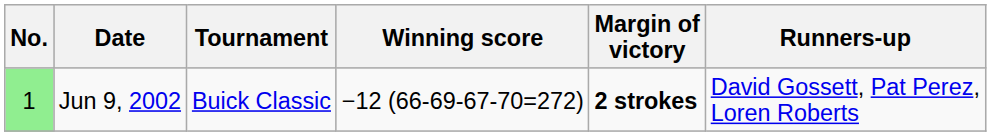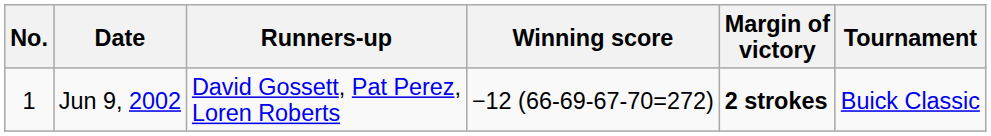 <table class="wikitable" style="font-size:95%;">
 <tr>
 <th>No.</th>
 <th>Date</th>
-<th>Tournament</th>
+<th>Runners-up</th>
 <th>Winning score</th>
 <th>Margin of<br>victory</th>
-<th>Runners-up</th>
+<th>Tournament</th>
 </tr>
 <tr>
-<td align=center style="background: lightgreen;">1</td>
+<td align=center>1</td>
 <td align=right>Jun 9, <a href='#'>2002</a></td>
-<td><a href='#'>Buick Classic</a></td>
+<td> <a href='#'>David Gossett</a>,  <a href='#'>Pat Perez</a>,<br> <a href='#'>Loren Roberts</a></td>
 <td>−12 (66-69-67-70=272)</td>
 <td><strong>2 strokes</strong></td>
-<td> <a href='#'>David Gossett</a>,  <a href='#'>Pat Perez</a>,<br> <a href='#'>Loren Roberts</a></td>
+<td><a href='#'>Buick Classic</a></td>
 </tr>
 </table>
